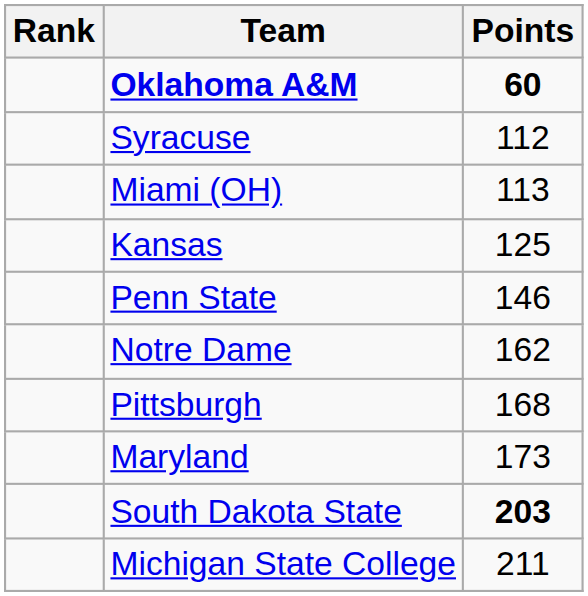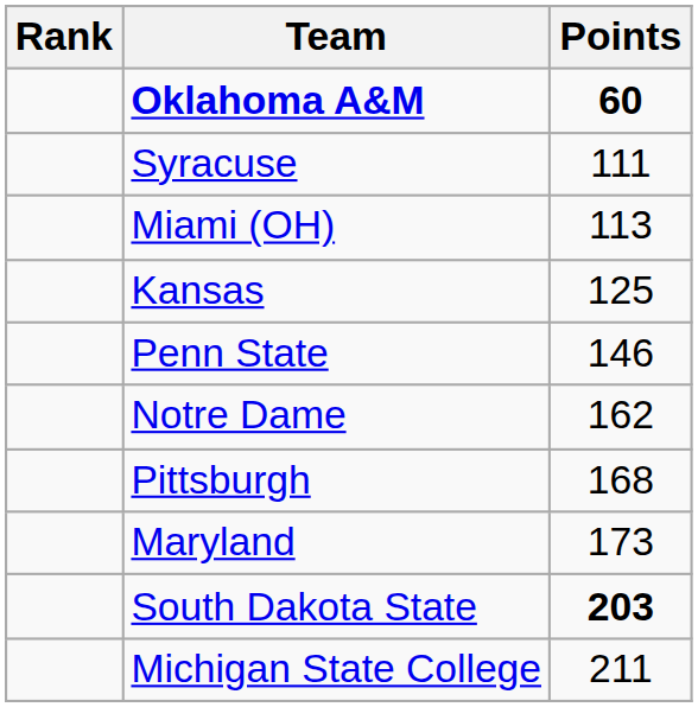 <table class="wikitable sortable" style="text-align:center">
 <tr>
 <th>Rank</th>
 <th>Team</th>
 <th>Points</th>
 </tr>
 <tr>
 <td></td>
 <td align=left><strong><a href='#'>Oklahoma A&M</a> </strong></td>
 <td><strong>60</strong></td>
 </tr>
 <tr>
 <td></td>
 <td align=left><a href='#'>Syracuse</a></td>
-<td>112</td>
+<td>111</td>
 </tr>
 <tr>
 <td></td>
 <td align=left><a href='#'>Miami (OH)</a></td>
 <td>113</td>
 </tr>
 <tr>
 <td></td>
 <td align=left><a href='#'>Kansas</a></td>
 <td>125</td>
 </tr>
 <tr>
 <td></td>
 <td align=left><a href='#'>Penn State</a></td>
 <td>146</td>
 </tr>
 <tr>
 <td></td>
 <td align=left><a href='#'>Notre Dame</a></td>
 <td>162</td>
 </tr>
 <tr>
 <td></td>
 <td align=left><a href='#'>Pittsburgh</a></td>
 <td>168</td>
 </tr>
 <tr>
 <td></td>
 <td align=left><a href='#'>Maryland</a></td>
 <td>173</td>
 </tr>
 <tr>
 <td></td>
 <td align=left><a href='#'>South Dakota State</a></td>
 <td><strong>203</strong></td>
 </tr>
 <tr>
 <td></td>
 <td align=left><a href='#'>Michigan State College</a></td>
 <td>211</td>
 </tr>
 </table>
